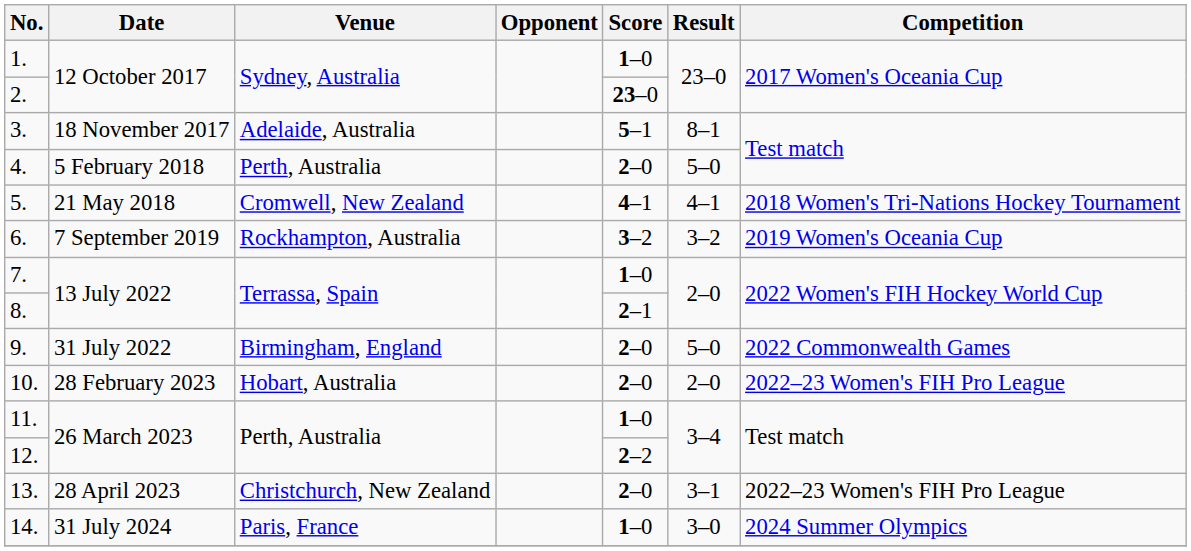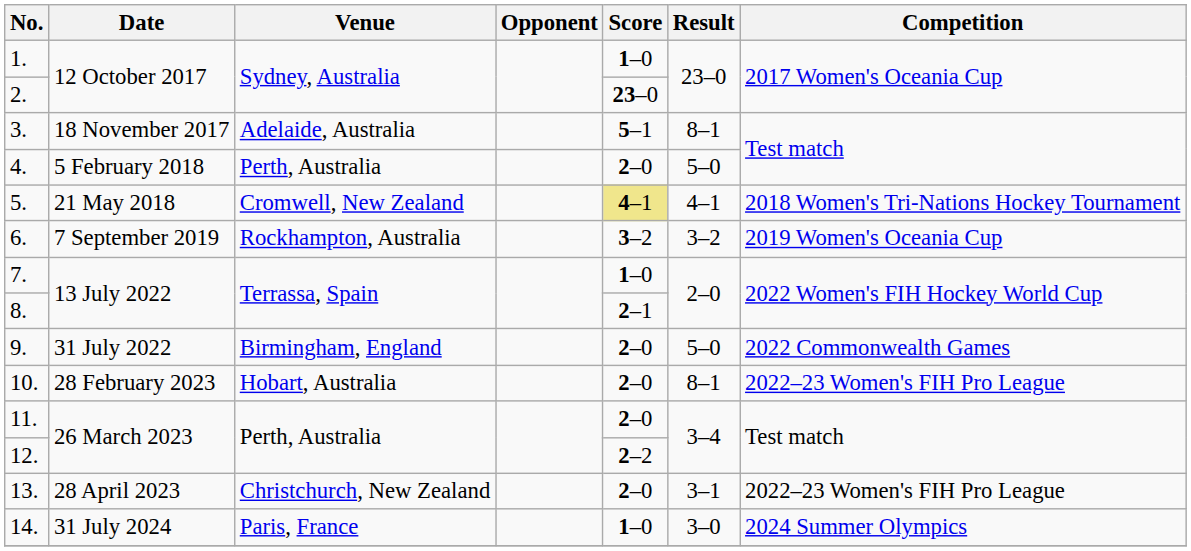 <table class="wikitable">
 <tr>
 <th>No.</th>
 <th>Date</th>
 <th>Venue</th>
 <th>Opponent</th>
 <th>Score</th>
 <th>Result</th>
 <th>Competition</th>
 </tr>
 <tr>
 <td>1.</td>
 <td rowspan=2>12 October 2017</td>
 <td rowspan=2><a href='#'>Sydney</a>, <a href='#'>Australia</a></td>
 <td rowspan=2></td>
 <td align=center><strong>1</strong>–0</td>
 <td rowspan=2 align=center>23–0</td>
 <td rowspan=2><a href='#'>2017 Women's Oceania Cup</a></td>
 </tr>
 <tr>
 <td>2.</td>
 <td align=center><strong>23</strong>–0</td>
 </tr>
 <tr>
 <td>3.</td>
 <td>18 November 2017</td>
 <td><a href='#'>Adelaide</a>, Australia</td>
 <td></td>
 <td align=center><strong>5</strong>–1</td>
 <td align=center>8–1</td>
 <td rowspan=2><a href='#'>Test match</a></td>
 </tr>
 <tr>
 <td>4.</td>
 <td>5 February 2018</td>
 <td><a href='#'>Perth</a>, Australia</td>
 <td></td>
 <td align=center><strong>2</strong>–0</td>
 <td align=center>5–0</td>
 </tr>
 <tr>
 <td>5.</td>
 <td>21 May 2018</td>
 <td><a href='#'>Cromwell</a>, <a href='#'>New Zealand</a></td>
 <td></td>
-<td align=center><strong>4</strong>–1</td>
+<td align=center style="background: khaki;"><strong>4</strong>–1</td>
 <td align=center>4–1</td>
 <td><a href='#'>2018 Women's Tri-Nations Hockey Tournament</a></td>
 </tr>
 <tr>
 <td>6.</td>
 <td>7 September 2019</td>
 <td><a href='#'>Rockhampton</a>, Australia</td>
 <td></td>
 <td align=center><strong>3</strong>–2</td>
 <td align=center>3–2</td>
 <td><a href='#'>2019 Women's Oceania Cup</a></td>
 </tr>
 <tr>
 <td>7.</td>
 <td rowspan=2>13 July 2022</td>
 <td rowspan=2><a href='#'>Terrassa</a>, <a href='#'>Spain</a></td>
 <td rowspan=2></td>
 <td align=center><strong>1</strong>–0</td>
 <td rowspan=2 align=center>2–0</td>
 <td rowspan=2><a href='#'>2022 Women's FIH Hockey World Cup</a></td>
 </tr>
 <tr>
 <td>8.</td>
 <td align=center><strong>2</strong>–1</td>
 </tr>
 <tr>
 <td>9.</td>
 <td>31 July 2022</td>
 <td><a href='#'>Birmingham</a>, <a href='#'>England</a></td>
 <td></td>
 <td align=center><strong>2</strong>–0</td>
 <td align=center>5–0</td>
 <td><a href='#'>2022 Commonwealth Games</a></td>
 </tr>
 <tr>
 <td>10.</td>
 <td>28 February 2023</td>
 <td><a href='#'>Hobart</a>, Australia</td>
 <td></td>
 <td align=center><strong>2</strong>–0</td>
-<td align=center>2–0</td>
+<td align=center>8–1</td>
 <td><a href='#'>2022–23 Women's FIH Pro League</a></td>
 </tr>
 <tr>
 <td>11.</td>
 <td rowspan=2>26 March 2023</td>
 <td rowspan=2>Perth, Australia</td>
 <td rowspan=2></td>
-<td align=center><strong>1</strong>–0</td>
+<td align=center><strong>2</strong>–0</td>
 <td rowspan=2 align=center>3–4</td>
 <td rowspan=2>Test match</td>
 </tr>
 <tr>
 <td>12.</td>
 <td align=center><strong>2</strong>–2</td>
 </tr>
 <tr>
 <td>13.</td>
 <td>28 April 2023</td>
 <td><a href='#'>Christchurch</a>, New Zealand</td>
 <td></td>
 <td align=center><strong>2</strong>–0</td>
 <td align=center>3–1</td>
 <td>2022–23 Women's FIH Pro League</td>
 </tr>
 <tr>
 <td>14.</td>
 <td>31 July 2024</td>
 <td><a href='#'>Paris</a>, <a href='#'>France</a></td>
 <td></td>
 <td align=center><strong>1</strong>–0</td>
 <td align=center>3–0</td>
 <td><a href='#'>2024 Summer Olympics</a></td>
 </tr>
 <tr>
 </tr>
 </table>
